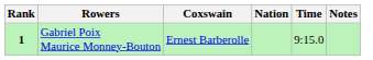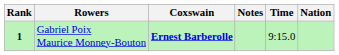 <table class="wikitable sortable" style="text-align:center">
 <tr>
 <th>Rank</th>
 <th>Rowers</th>
 <th>Coxswain</th>
+<th>Notes</th>
+<th>Time</th>
 <th>Nation</th>
-<th>Time</th>
-<th>Notes</th>
 </tr>
 <tr bgcolor=bbf3bb>
 <td><strong>1</strong></td>
 <td align=left><a href='#'>Gabriel Poix</a><br><a href='#'>Maurice Monney-Bouton</a></td>
-<td align=left><a href='#'>Ernest Barberolle</a></td>
+<td align=left><strong><a href='#'>Ernest Barberolle</a></strong></td>
+<td></td>
+<td>9:15.0</td>
 <td align=left></td>
-<td>9:15.0</td>
-<td></td>
 </tr>
 </table>
